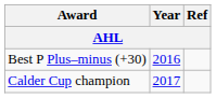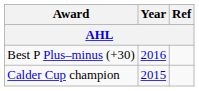 <table class="wikitable">
 <tr>
 <th>Award</th>
 <th>Year</th>
 <th>Ref</th>
 </tr>
 <tr>
 <th colspan="3"><a href='#'>AHL</a></th>
 </tr>
 <tr>
 <td>Best P <a href='#'>Plus–minus</a> (+30)</td>
 <td><a href='#'>2016</a></td>
 <td></td>
 </tr>
 <tr>
 <td><a href='#'>Calder Cup</a> champion</td>
-<td><a href='#'>2017</a></td>
+<td><a href='#'>2015</a></td>
 <td></td>
 </tr>
 </table>
